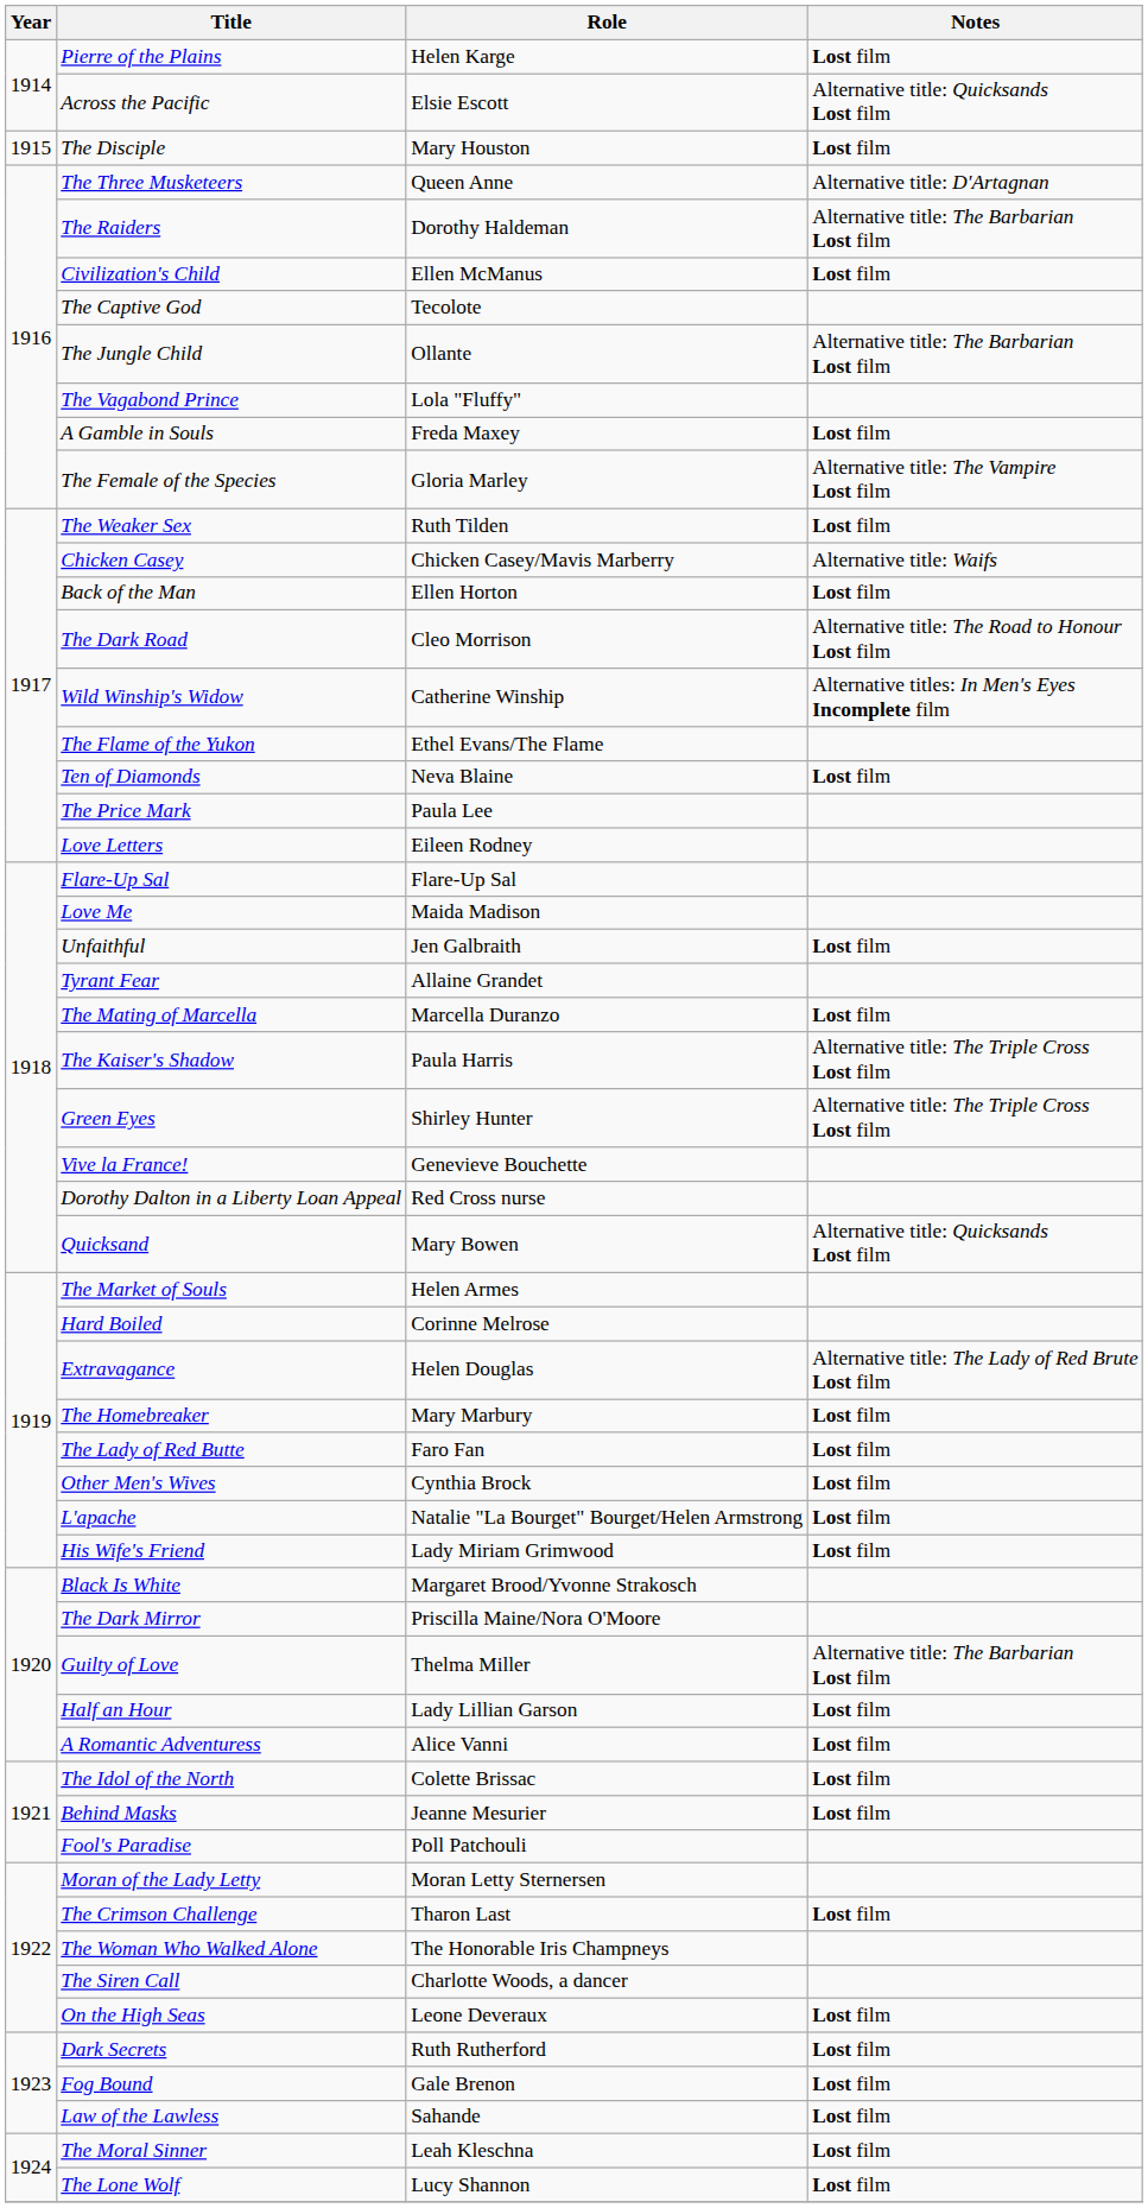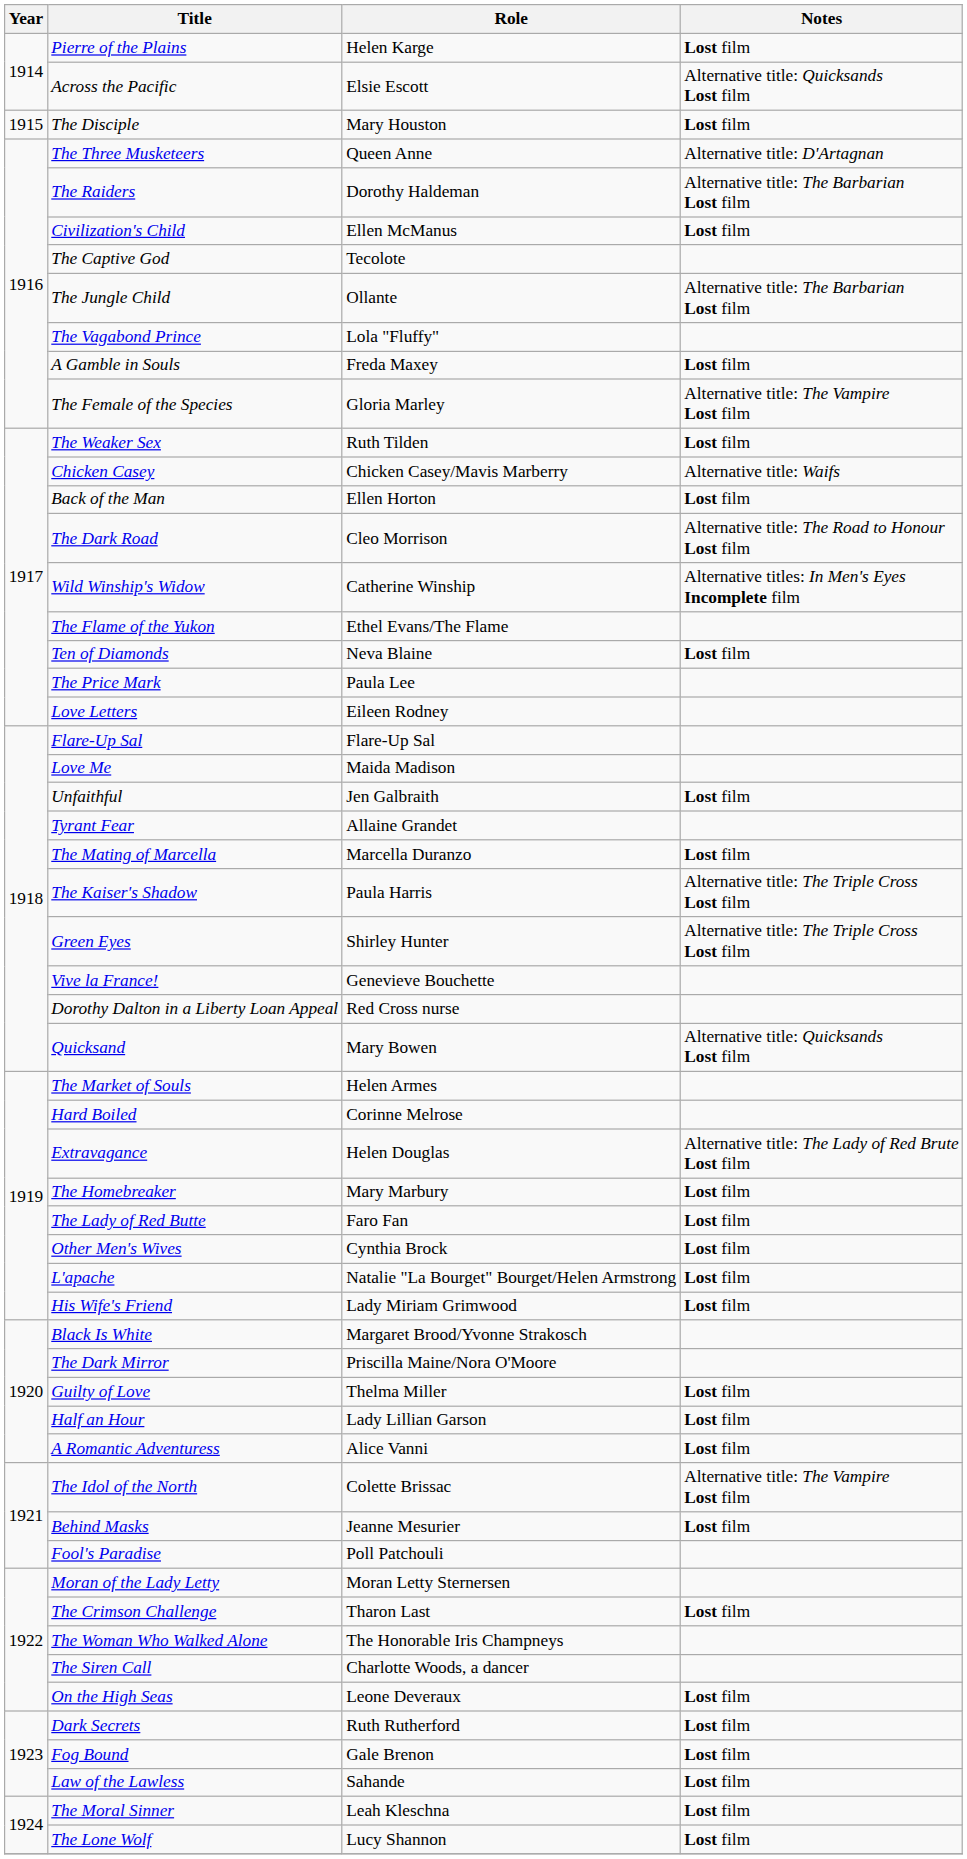 <table class="wikitable" style="font-size: 90%;">
 <tr>
 <th>Year</th>
 <th>Title</th>
 <th>Role</th>
 <th>Notes</th>
 </tr>
 <tr>
 <td rowspan=2>1914</td>
 <td><em><a href='#'>Pierre of the Plains</a></em></td>
 <td>Helen Karge</td>
 <td><strong>Lost</strong> film</td>
 </tr>
 <tr>
 <td><em>Across the Pacific</em></td>
 <td>Elsie Escott</td>
 <td>Alternative title: <em>Quicksands</em> <br> <strong>Lost</strong> film</td>
 </tr>
 <tr>
 <td>1915</td>
 <td><em>The Disciple</em></td>
 <td>Mary Houston</td>
 <td><strong>Lost</strong> film</td>
 </tr>
 <tr>
 <td rowspan=8>1916</td>
 <td><em><a href='#'>The Three Musketeers</a></em></td>
 <td>Queen Anne</td>
 <td>Alternative title: <em>D'Artagnan</em></td>
 </tr>
 <tr>
 <td><em><a href='#'>The Raiders</a></em></td>
 <td>Dorothy Haldeman</td>
 <td>Alternative title: <em>The Barbarian</em> <br> <strong>Lost</strong> film</td>
 </tr>
 <tr>
 <td><em><a href='#'>Civilization's Child</a></em></td>
 <td>Ellen McManus</td>
 <td><strong>Lost</strong> film</td>
 </tr>
 <tr>
 <td><em>The Captive God</em></td>
 <td>Tecolote</td>
 <td></td>
 </tr>
 <tr>
 <td><em>The Jungle Child</em></td>
 <td>Ollante</td>
 <td>Alternative title: <em>The Barbarian</em> <br> <strong>Lost</strong> film</td>
 </tr>
 <tr>
 <td><em><a href='#'>The Vagabond Prince</a></em></td>
 <td>Lola "Fluffy"</td>
 <td></td>
 </tr>
 <tr>
 <td><em>A Gamble in Souls</em></td>
 <td>Freda Maxey</td>
 <td><strong>Lost</strong> film</td>
 </tr>
 <tr>
 <td><em>The Female of the Species</em></td>
 <td>Gloria Marley</td>
 <td>Alternative title: <em>The Vampire</em> <br> <strong>Lost</strong> film</td>
 </tr>
 <tr>
 <td rowspan=9>1917</td>
 <td><em><a href='#'>The Weaker Sex</a></em></td>
 <td>Ruth Tilden</td>
 <td><strong>Lost</strong> film</td>
 </tr>
 <tr>
 <td><em><a href='#'>Chicken Casey</a></em></td>
 <td>Chicken Casey/Mavis Marberry</td>
 <td>Alternative title: <em>Waifs</em></td>
 </tr>
 <tr>
 <td><em>Back of the Man</em></td>
 <td>Ellen Horton</td>
 <td><strong>Lost</strong> film</td>
 </tr>
 <tr>
 <td><em><a href='#'>The Dark Road</a></em></td>
 <td>Cleo Morrison</td>
 <td>Alternative title: <em>The Road to Honour</em> <br> <strong>Lost</strong> film</td>
 </tr>
 <tr>
 <td><em><a href='#'>Wild Winship's Widow</a></em></td>
 <td>Catherine Winship</td>
 <td>Alternative titles: <em>In Men's Eyes</em><br> <strong>Incomplete</strong> film</td>
 </tr>
 <tr>
 <td><em><a href='#'>The Flame of the Yukon</a></em></td>
 <td>Ethel Evans/The Flame</td>
 <td></td>
 </tr>
 <tr>
 <td><em><a href='#'>Ten of Diamonds</a></em></td>
 <td>Neva Blaine</td>
 <td><strong>Lost</strong> film</td>
 </tr>
 <tr>
 <td><em><a href='#'>The Price Mark</a></em></td>
 <td>Paula Lee</td>
 <td></td>
 </tr>
 <tr>
 <td><em><a href='#'>Love Letters</a></em></td>
 <td>Eileen Rodney</td>
 <td></td>
 </tr>
 <tr>
 <td rowspan=10>1918</td>
 <td><em><a href='#'>Flare-Up Sal</a></em></td>
 <td>Flare-Up Sal</td>
 <td></td>
 </tr>
 <tr>
 <td><em><a href='#'>Love Me</a></em></td>
 <td>Maida Madison</td>
 <td></td>
 </tr>
 <tr>
 <td><em>Unfaithful</em></td>
 <td>Jen Galbraith</td>
 <td><strong>Lost</strong> film</td>
 </tr>
 <tr>
 <td><em><a href='#'>Tyrant Fear</a></em></td>
 <td>Allaine Grandet</td>
 <td></td>
 </tr>
 <tr>
 <td><em><a href='#'>The Mating of Marcella</a></em></td>
 <td>Marcella Duranzo</td>
 <td><strong>Lost</strong> film</td>
 </tr>
 <tr>
 <td><em><a href='#'>The Kaiser's Shadow</a></em></td>
 <td>Paula Harris</td>
 <td>Alternative title: <em>The Triple Cross</em> <br> <strong>Lost</strong> film</td>
 </tr>
 <tr>
 <td><em><a href='#'>Green Eyes</a></em></td>
 <td>Shirley Hunter</td>
 <td>Alternative title: <em>The Triple Cross</em> <br> <strong>Lost</strong> film</td>
 </tr>
 <tr>
 <td><em><a href='#'>Vive la France!</a></em></td>
 <td>Genevieve Bouchette</td>
 <td></td>
 </tr>
 <tr>
 <td><em>Dorothy Dalton in a Liberty Loan Appeal</em></td>
 <td>Red Cross nurse</td>
 <td></td>
 </tr>
 <tr>
 <td><em><a href='#'>Quicksand</a></em></td>
 <td>Mary Bowen</td>
 <td>Alternative title: <em>Quicksands</em> <br> <strong>Lost</strong> film</td>
 </tr>
 <tr>
 <td rowspan=8>1919</td>
 <td><em><a href='#'>The Market of Souls</a></em></td>
 <td>Helen Armes</td>
 <td></td>
 </tr>
 <tr>
 <td><em><a href='#'>Hard Boiled</a></em></td>
 <td>Corinne Melrose</td>
 <td></td>
 </tr>
 <tr>
 <td><em><a href='#'>Extravagance</a></em></td>
 <td>Helen Douglas</td>
 <td>Alternative title: <em>The Lady of Red Brute</em> <br> <strong>Lost</strong> film</td>
 </tr>
 <tr>
 <td><em><a href='#'>The Homebreaker</a></em></td>
 <td>Mary Marbury</td>
 <td><strong>Lost</strong> film</td>
 </tr>
 <tr>
 <td><em><a href='#'>The Lady of Red Butte</a></em></td>
 <td>Faro Fan</td>
 <td><strong>Lost</strong> film</td>
 </tr>
 <tr>
 <td><em><a href='#'>Other Men's Wives</a></em></td>
 <td>Cynthia Brock</td>
 <td><strong>Lost</strong> film</td>
 </tr>
 <tr>
 <td><em><a href='#'>L'apache</a></em></td>
 <td>Natalie "La Bourget" Bourget/Helen Armstrong</td>
 <td><strong>Lost</strong> film</td>
 </tr>
 <tr>
 <td><em><a href='#'>His Wife's Friend</a></em></td>
 <td>Lady Miriam Grimwood</td>
 <td><strong>Lost</strong> film</td>
 </tr>
 <tr>
 <td rowspan=5>1920</td>
 <td><em><a href='#'>Black Is White</a></em></td>
 <td>Margaret Brood/Yvonne Strakosch</td>
 <td></td>
 </tr>
 <tr>
 <td><em><a href='#'>The Dark Mirror</a></em></td>
 <td>Priscilla Maine/Nora O'Moore</td>
 <td></td>
 </tr>
 <tr>
 <td><em><a href='#'>Guilty of Love</a></em></td>
 <td>Thelma Miller</td>
-<td>Alternative title: <em>The Barbarian</em> <br> <strong>Lost</strong> film</td>
+<td><strong>Lost</strong> film</td>
 </tr>
 <tr>
 <td><em><a href='#'>Half an Hour</a></em></td>
 <td>Lady Lillian Garson</td>
 <td><strong>Lost</strong> film</td>
 </tr>
 <tr>
 <td><em><a href='#'>A Romantic Adventuress</a></em></td>
 <td>Alice Vanni</td>
 <td><strong>Lost</strong> film</td>
 </tr>
 <tr>
 <td rowspan=3>1921</td>
 <td><em><a href='#'>The Idol of the North</a></em></td>
 <td>Colette Brissac</td>
-<td><strong>Lost</strong> film</td>
+<td>Alternative title: <em>The Vampire</em> <br> <strong>Lost</strong> film</td>
 </tr>
 <tr>
 <td><em><a href='#'>Behind Masks</a></em></td>
 <td>Jeanne Mesurier</td>
 <td><strong>Lost</strong> film</td>
 </tr>
 <tr>
 <td><em><a href='#'>Fool's Paradise</a></em></td>
 <td>Poll Patchouli</td>
 <td></td>
 </tr>
 <tr>
 <td rowspan=5>1922</td>
 <td><em><a href='#'>Moran of the Lady Letty</a></em></td>
 <td>Moran Letty Sternersen</td>
 <td></td>
 </tr>
 <tr>
 <td><em><a href='#'>The Crimson Challenge</a></em></td>
 <td>Tharon Last</td>
 <td><strong>Lost</strong> film</td>
 </tr>
 <tr>
 <td><em><a href='#'>The Woman Who Walked Alone</a></em></td>
 <td>The Honorable Iris Champneys</td>
 <td></td>
 </tr>
 <tr>
 <td><em><a href='#'>The Siren Call</a></em></td>
 <td>Charlotte Woods, a dancer</td>
 <td></td>
 </tr>
 <tr>
 <td><em><a href='#'>On the High Seas</a></em></td>
 <td>Leone Deveraux</td>
 <td><strong>Lost</strong> film</td>
 </tr>
 <tr>
 <td rowspan=3>1923</td>
 <td><em><a href='#'>Dark Secrets</a></em></td>
 <td>Ruth Rutherford</td>
 <td><strong>Lost</strong> film</td>
 </tr>
 <tr>
 <td><em><a href='#'>Fog Bound</a></em></td>
 <td>Gale Brenon</td>
 <td><strong>Lost</strong> film</td>
 </tr>
 <tr>
 <td><em><a href='#'>Law of the Lawless</a></em></td>
 <td>Sahande</td>
 <td><strong>Lost</strong> film</td>
 </tr>
 <tr>
 <td rowspan=2>1924</td>
 <td><em><a href='#'>The Moral Sinner</a></em></td>
 <td>Leah Kleschna</td>
 <td><strong>Lost</strong> film</td>
 </tr>
 <tr>
 <td><em><a href='#'>The Lone Wolf</a></em></td>
 <td>Lucy Shannon</td>
 <td><strong>Lost</strong> film</td>
 </tr>
 <tr>
 </tr>
 </table>
